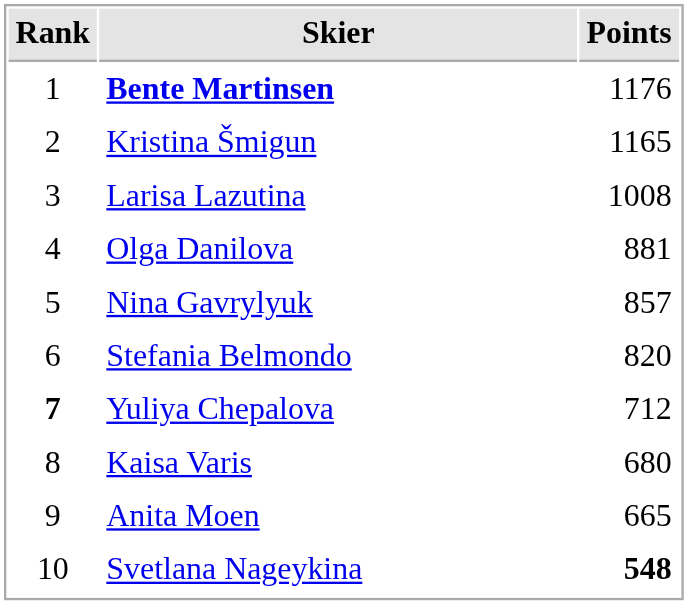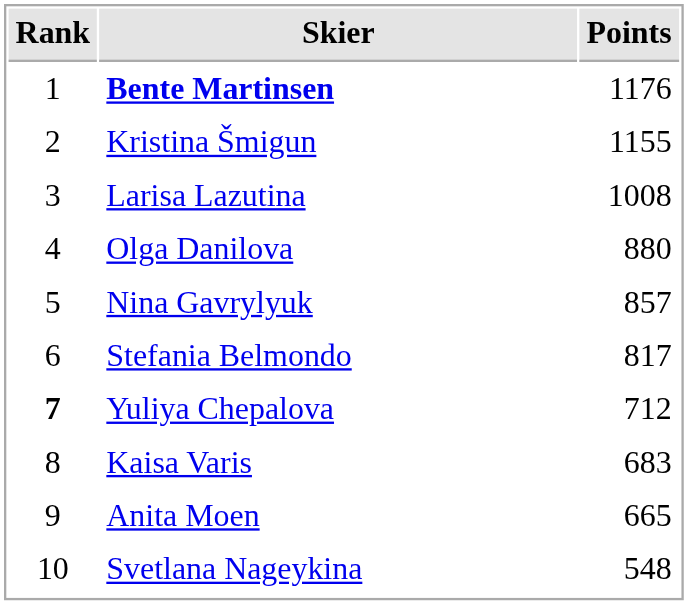 <table cellspacing="1" cellpadding="3" style="border:1px solid #AAAAAA;font-size:86%">
 <tr style="background-color: #E4E4E4;">
 <th style="border-bottom:1px solid #AAAAAA" width=10>Rank</th>
 <th style="border-bottom:1px solid #AAAAAA" width=200>Skier</th>
 <th style="border-bottom:1px solid #AAAAAA" width=20 align=right>Points</th>
 </tr>
 <tr>
 <td align=center>1</td>
 <td> <strong><a href='#'>Bente Martinsen</a></strong></td>
 <td align=right>1176</td>
 </tr>
 <tr>
 <td align=center>2</td>
 <td> <a href='#'>Kristina Šmigun</a></td>
-<td align=right>1165</td>
+<td align=right>1155</td>
 </tr>
 <tr>
 <td align=center>3</td>
 <td> <a href='#'>Larisa Lazutina</a></td>
 <td align=right>1008</td>
 </tr>
 <tr>
 <td align=center>4</td>
 <td> <a href='#'>Olga Danilova</a></td>
-<td align=right>881</td>
+<td align=right>880</td>
 </tr>
 <tr>
 <td align=center>5</td>
 <td> <a href='#'>Nina Gavrylyuk</a></td>
 <td align=right>857</td>
 </tr>
 <tr>
 <td align=center>6</td>
 <td> <a href='#'>Stefania Belmondo</a></td>
-<td align=right>820</td>
+<td align=right>817</td>
 </tr>
 <tr>
 <td align=center><strong>7</strong></td>
 <td> <a href='#'>Yuliya Chepalova</a></td>
 <td align=right>712</td>
 </tr>
 <tr>
 <td align=center>8</td>
 <td> <a href='#'>Kaisa Varis</a></td>
-<td align=right>680</td>
+<td align=right>683</td>
 </tr>
 <tr>
 <td align=center>9</td>
 <td> <a href='#'>Anita Moen</a></td>
 <td align=right>665</td>
 </tr>
 <tr>
 <td align=center>10</td>
 <td> <a href='#'>Svetlana Nageykina</a></td>
-<td align=right><strong>548</strong></td>
+<td align=right>548</td>
 </tr>
 </table>
